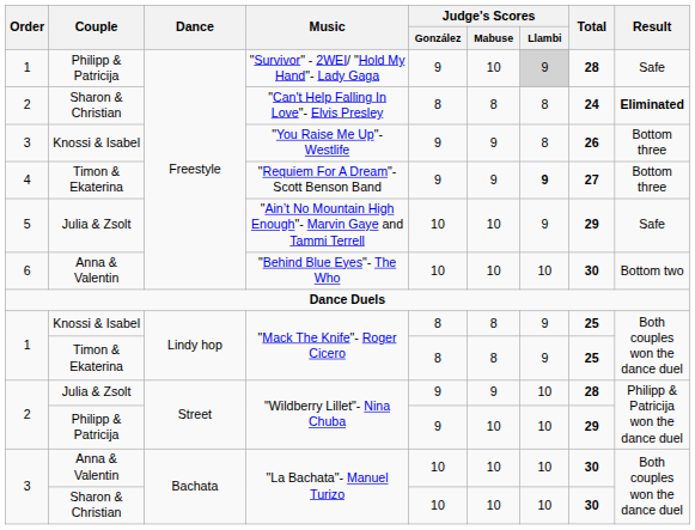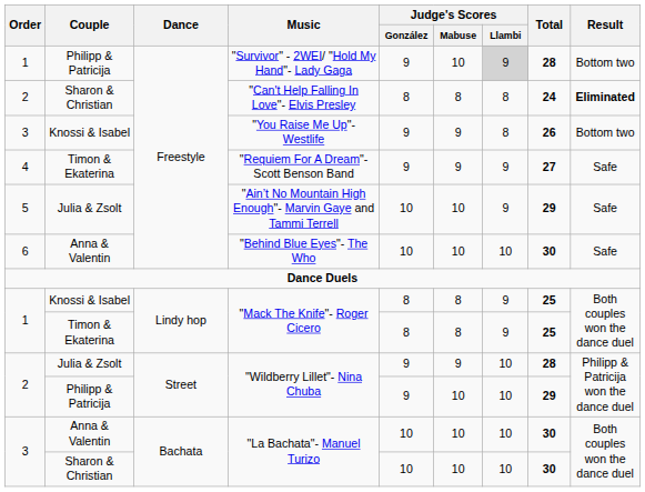 <table class="wikitable center sortable" style="text-align:center; font-size:100%; line-height:20px;">
 <tr>
 <th rowspan="2" style="width: 4em">Order</th>
 <th rowspan="2" style="width: 17em">Couple</th>
 <th rowspan="2" style="width: 20em">Dance</th>
 <th rowspan="2" style="width: 40em">Music</th>
 <th colspan="3">Judge's Scores</th>
 <th rowspan="2" style="width: 6em">Total</th>
 <th rowspan="2" style="width: 7em">Result</th>
 </tr>
 <tr>
 <th style="width: 6em"><small>González</small></th>
 <th style="width: 6em"><small>Mabuse</small></th>
 <th style="width: 6em"><small>Llambi</small></th>
 </tr>
 <tr>
 <td>1</td>
 <td>Philipp & Patricija</td>
 <td rowspan="6">Freestyle</td>
 <td>"<a href='#'>Survivor</a>" - <a href='#'>2WEI</a>/ "<a href='#'>Hold My Hand</a>"- <a href='#'>Lady Gaga</a></td>
 <td>9</td>
 <td>10</td>
 <td style="background: lightgrey;">9</td>
 <td><strong>28</strong></td>
-<td>Safe</td>
+<td>Bottom two</td>
 </tr>
 <tr>
 <td>2</td>
 <td>Sharon & Christian</td>
 <td>"<a href='#'>Can't Help Falling In Love</a>"- <a href='#'>Elvis Presley</a></td>
 <td>8</td>
 <td>8</td>
 <td>8</td>
 <td><strong>24</strong></td>
 <td><strong>Eliminated</strong></td>
 </tr>
 <tr>
 <td>3</td>
 <td>Knossi & Isabel</td>
 <td>"<a href='#'>You Raise Me Up</a>"- <a href='#'>Westlife</a></td>
 <td>9</td>
 <td>9</td>
 <td>8</td>
 <td><strong>26</strong></td>
-<td>Bottom three</td>
+<td>Bottom two</td>
 </tr>
 <tr>
 <td>4</td>
 <td>Timon & Ekaterina</td>
 <td>"<a href='#'>Requiem For A Dream</a>"- Scott Benson Band</td>
 <td>9</td>
 <td>9</td>
-<td><strong>9</strong></td>
+<td>9</td>
 <td><strong>27</strong></td>
-<td>Bottom three</td>
+<td>Safe</td>
 </tr>
 <tr>
 <td>5</td>
 <td>Julia & Zsolt</td>
 <td>"<a href='#'>Ain’t No Mountain High Enough</a>"- <a href='#'>Marvin Gaye</a> and <a href='#'>Tammi Terrell</a></td>
 <td>10</td>
 <td>10</td>
 <td>9</td>
 <td><strong>29</strong></td>
 <td>Safe</td>
 </tr>
 <tr>
 <td>6</td>
 <td>Anna & Valentin</td>
 <td>"<a href='#'>Behind Blue Eyes</a>"- <a href='#'>The Who</a></td>
 <td>10</td>
 <td>10</td>
 <td>10</td>
 <td><strong>30</strong></td>
-<td>Bottom two</td>
+<td>Safe</td>
 </tr>
 <tr>
 <td colspan="9"><strong>Dance Duels</strong></td>
 </tr>
 <tr>
 <td rowspan="2">1</td>
 <td>Knossi & Isabel</td>
 <td rowspan="2">Lindy hop</td>
 <td rowspan="2">"<a href='#'>Mack The Knife</a>"- <a href='#'>Roger Cicero</a></td>
 <td>8</td>
 <td>8</td>
 <td>9</td>
 <td><strong>25</strong></td>
 <td rowspan="2">Both couples won the dance duel</td>
 </tr>
 <tr>
 <td>Timon & Ekaterina</td>
 <td>8</td>
 <td>8</td>
 <td>9</td>
 <td><strong>25</strong></td>
 </tr>
 <tr>
 <td rowspan="2">2</td>
 <td>Julia & Zsolt</td>
 <td rowspan="2">Street</td>
 <td rowspan="2">"Wildberry Lillet"- <a href='#'>Nina Chuba</a></td>
 <td>9</td>
 <td>9</td>
 <td>10</td>
 <td><strong>28</strong></td>
 <td rowspan="2">Philipp & Patricija won the dance duel</td>
 </tr>
 <tr>
 <td>Philipp & Patricija</td>
 <td>9</td>
 <td>10</td>
 <td>10</td>
 <td><strong>29</strong></td>
 </tr>
 <tr>
 <td rowspan="2">3</td>
 <td>Anna & Valentin</td>
 <td rowspan="2">Bachata</td>
 <td rowspan="2">"La Bachata"- <a href='#'>Manuel Turizo</a></td>
 <td>10</td>
 <td>10</td>
 <td>10</td>
 <td><strong>30</strong></td>
 <td rowspan="2">Both couples won the dance duel</td>
 </tr>
 <tr>
 <td>Sharon & Christian</td>
 <td>10</td>
 <td>10</td>
 <td>10</td>
 <td><strong>30</strong></td>
 </tr>
 </table>
